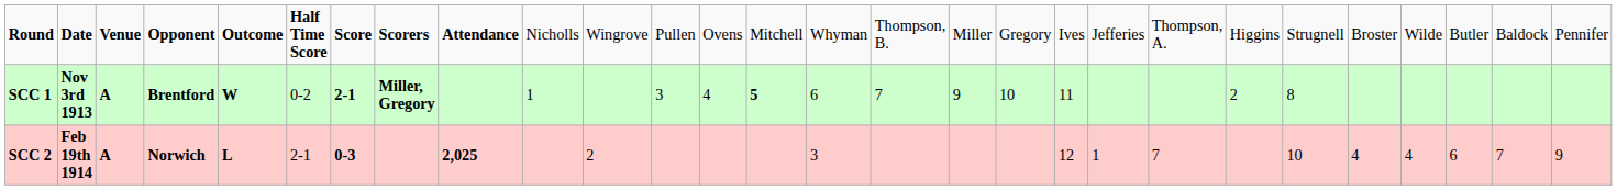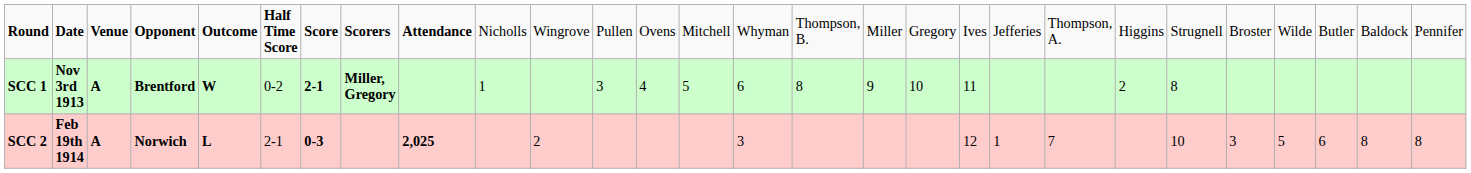 <table class="wikitable">
 <tr>
 <td><strong>Round</strong></td>
 <td><strong>Date</strong></td>
 <td><strong>Venue</strong></td>
 <td><strong>Opponent</strong></td>
 <td><strong>Outcome</strong></td>
 <td><strong>Half Time Score</strong></td>
 <td><strong>Score</strong></td>
 <td><strong>Scorers</strong></td>
 <td><strong>Attendance</strong></td>
 <td>Nicholls</td>
 <td>Wingrove</td>
 <td>Pullen</td>
 <td>Ovens</td>
 <td>Mitchell</td>
 <td>Whyman</td>
 <td>Thompson, B.</td>
 <td>Miller</td>
 <td>Gregory</td>
 <td>Ives</td>
 <td>Jefferies</td>
 <td>Thompson, A.</td>
 <td>Higgins</td>
 <td>Strugnell</td>
 <td>Broster</td>
 <td>Wilde</td>
 <td>Butler</td>
 <td>Baldock</td>
 <td>Pennifer</td>
 </tr>
 <tr bgcolor="#CCFFCC">
 <td><strong>SCC 1</strong></td>
 <td><strong>Nov 3rd 1913</strong></td>
 <td><strong>A</strong></td>
 <td><strong>Brentford</strong></td>
 <td><strong>W</strong></td>
 <td>0-2</td>
 <td><strong>2-1</strong></td>
 <td><strong>Miller, Gregory</strong></td>
 <td></td>
 <td>1</td>
 <td></td>
 <td>3</td>
 <td>4</td>
-<td><strong>5</strong></td>
+<td>5</td>
 <td>6</td>
-<td>7</td>
+<td>8</td>
 <td>9</td>
 <td>10</td>
 <td>11</td>
 <td></td>
 <td></td>
 <td>2</td>
 <td>8</td>
 <td></td>
 <td></td>
 <td></td>
 <td></td>
 <td></td>
 </tr>
 <tr bgcolor="#FFCCCC">
 <td><strong>SCC 2</strong></td>
 <td><strong>Feb 19th 1914</strong></td>
 <td><strong>A</strong></td>
 <td><strong>Norwich</strong></td>
 <td><strong>L</strong></td>
 <td>2-1</td>
 <td><strong>0-3</strong></td>
 <td></td>
 <td><strong>2,025</strong></td>
 <td></td>
 <td>2</td>
 <td></td>
 <td></td>
 <td></td>
 <td>3</td>
 <td></td>
 <td></td>
 <td></td>
 <td>12</td>
 <td>1</td>
 <td>7</td>
 <td></td>
 <td>10</td>
-<td>4</td>
-<td>4</td>
+<td>3</td>
+<td>5</td>
 <td>6</td>
-<td>7</td>
-<td>9</td>
+<td>8</td>
+<td>8</td>
 </tr>
 </table>
